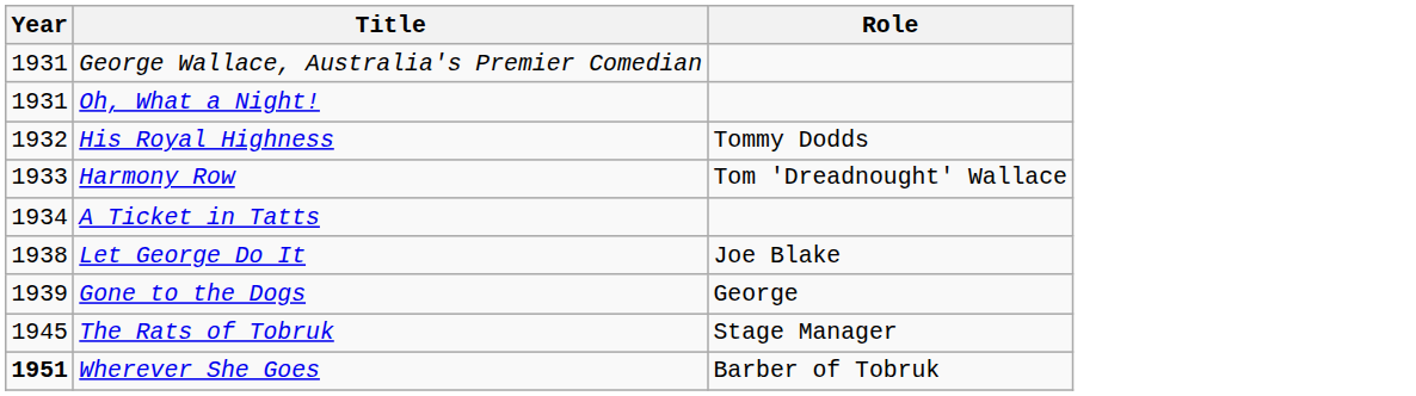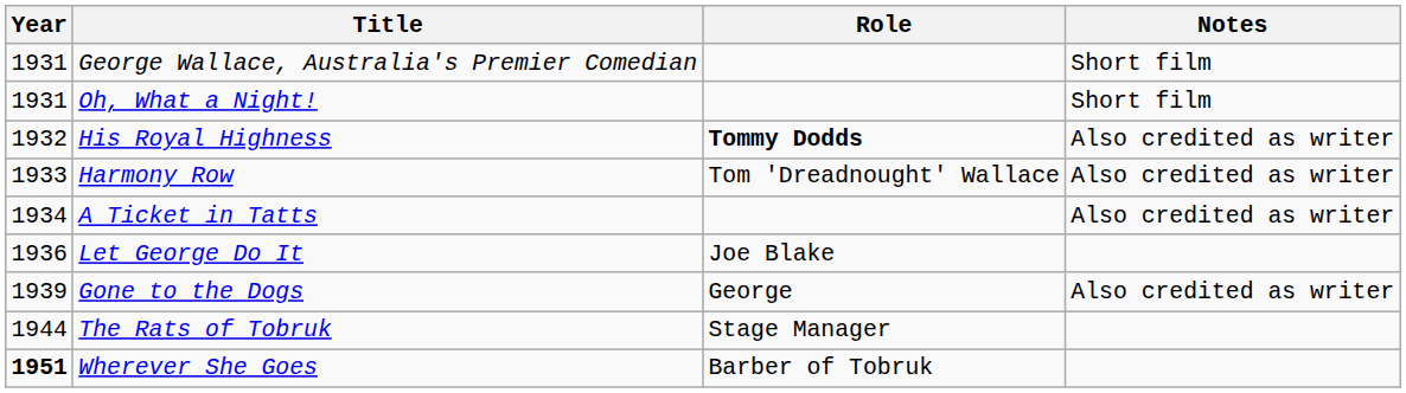 <table class="wikitable sortable">
 <tr>
 <th>Year</th>
 <th>Title</th>
 <th>Role</th>
+<th class="unsortable">Notes</th>
 </tr>
 <tr>
 <td>1931</td>
 <td><em>George Wallace, Australia's Premier Comedian</em></td>
 <td></td>
+<td>Short film</td>
 </tr>
 <tr>
 <td>1931</td>
 <td><em><a href='#'>Oh, What a Night!</a></em></td>
 <td></td>
+<td>Short film</td>
 </tr>
 <tr>
 <td>1932</td>
 <td><em><a href='#'>His Royal Highness</a></em></td>
-<td>Tommy Dodds</td>
+<td><strong>Tommy Dodds</strong></td>
+<td>Also credited as writer</td>
 </tr>
 <tr>
 <td>1933</td>
 <td><em><a href='#'>Harmony Row</a></em></td>
 <td>Tom 'Dreadnought' Wallace</td>
+<td>Also credited as writer</td>
 </tr>
 <tr>
 <td>1934</td>
 <td><em><a href='#'>A Ticket in Tatts</a></em></td>
 <td></td>
+<td>Also credited as writer</td>
 </tr>
 <tr>
-<td>1938</td>
+<td>1936</td>
 <td><em><a href='#'>Let George Do It</a></em></td>
 <td>Joe Blake</td>
+<td></td>
 </tr>
 <tr>
 <td>1939</td>
 <td><em><a href='#'>Gone to the Dogs</a></em></td>
 <td>George</td>
+<td>Also credited as writer</td>
 </tr>
 <tr>
-<td>1945</td>
+<td>1944</td>
 <td><em><a href='#'>The Rats of Tobruk</a></em></td>
 <td>Stage Manager</td>
+<td></td>
 </tr>
 <tr>
 <td><strong>1951</strong></td>
 <td><em><a href='#'>Wherever She Goes</a></em></td>
 <td>Barber of Tobruk</td>
+<td></td>
 </tr>
 </table>
